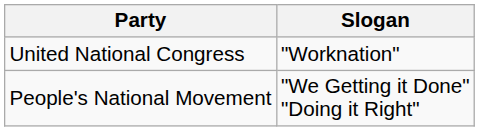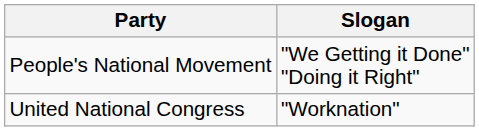 <table class="wikitable">
 <tr>
 <th>Party</th>
 <th>Slogan</th>
 </tr>
 <tr>
+<td>People's National Movement</td>
+<td>"We Getting it Done"<br>"Doing it Right"</td>
+</tr>
+<tr>
 <td>United National Congress</td>
 <td>"Worknation"</td>
 </tr>
-<tr>
-<td>People's National Movement</td>
-<td>"We Getting it Done"<br>"Doing it Right"</td>
-</tr>
 </table>
